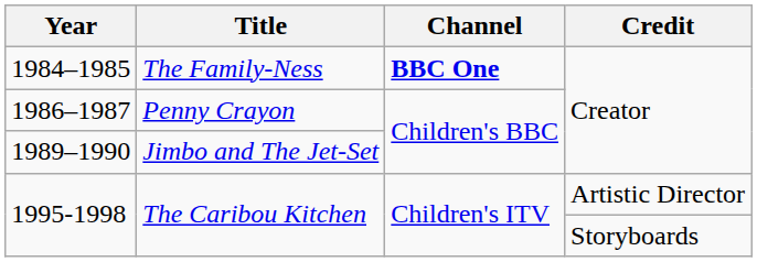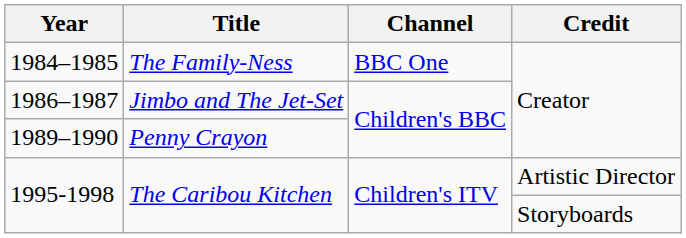 <table class="wikitable">
 <tr>
 <th>Year</th>
 <th>Title</th>
 <th>Channel</th>
 <th>Credit</th>
 </tr>
 <tr>
 <td>1984–1985</td>
 <td><em><a href='#'>The Family-Ness</a></em></td>
-<td><strong><a href='#'>BBC One</a></strong></td>
+<td><a href='#'>BBC One</a></td>
 <td rowspan="3">Creator</td>
 </tr>
 <tr>
 <td>1986–1987</td>
-<td><em><a href='#'>Penny Crayon</a></em></td>
+<td><a href='#'><em>Jimbo and The Jet-Set</em></a></td>
 <td rowspan="2"><a href='#'>Children's BBC</a></td>
 </tr>
 <tr>
 <td>1989–1990</td>
-<td><a href='#'><em>Jimbo and The Jet-Set</em></a></td>
+<td><em><a href='#'>Penny Crayon</a></em></td>
 </tr>
 <tr>
 <td rowspan="2">1995-1998</td>
 <td rowspan="2"><em><a href='#'>The Caribou Kitchen</a></em></td>
 <td rowspan="2"><a href='#'>Children's ITV</a></td>
 <td>Artistic Director</td>
 </tr>
 <tr>
 <td>Storyboards</td>
 </tr>
 </table>
